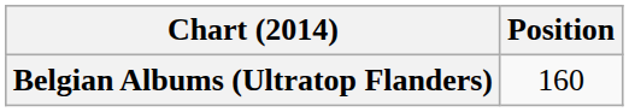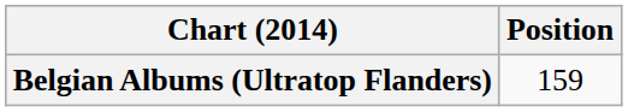 <table class="wikitable plainrowheaders" style="text-align:center">
 <tr>
 <th scope="col">Chart (2014)</th>
 <th scope="col">Position</th>
 </tr>
 <tr>
 <th scope="row">Belgian Albums (Ultratop Flanders)</th>
-<td>160</td>
+<td>159</td>
 </tr>
 </table>
